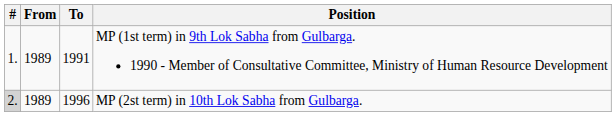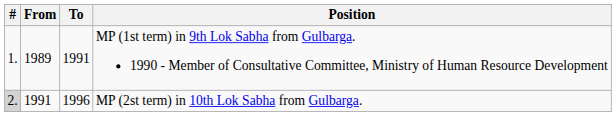 <table class="wikitable">
 <tr>
 <th>#</th>
 <th>From</th>
 <th>To</th>
 <th>Position</th>
 </tr>
 <tr>
 <td>1.</td>
 <td>1989</td>
 <td>1991</td>
 <td>MP (1st term) in <a href='#'>9th Lok Sabha</a> from <a href='#'>Gulbarga</a>.<br><ul><li>1990 - Member of Consultative Committee, Ministry of Human Resource Development</li></ul></td>
 </tr>
 <tr>
 <td style="background: lightgrey;">2.</td>
-<td>1989</td>
+<td>1991</td>
 <td>1996</td>
 <td>MP (2st term) in <a href='#'>10th Lok Sabha</a> from <a href='#'>Gulbarga</a>.</td>
 </tr>
 </table>
